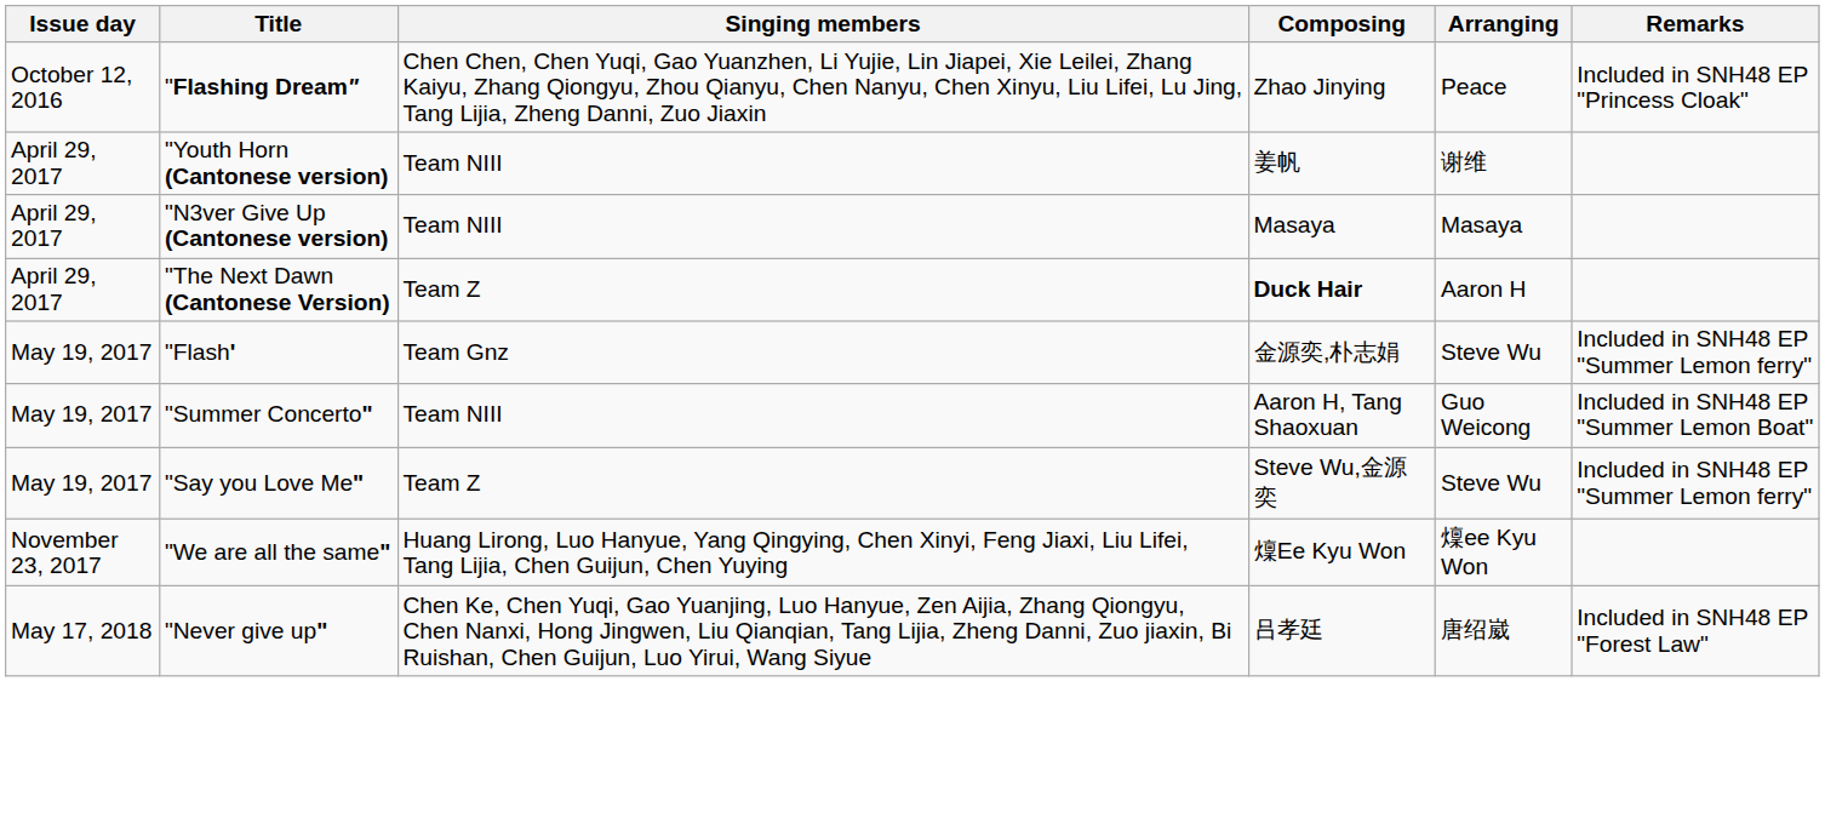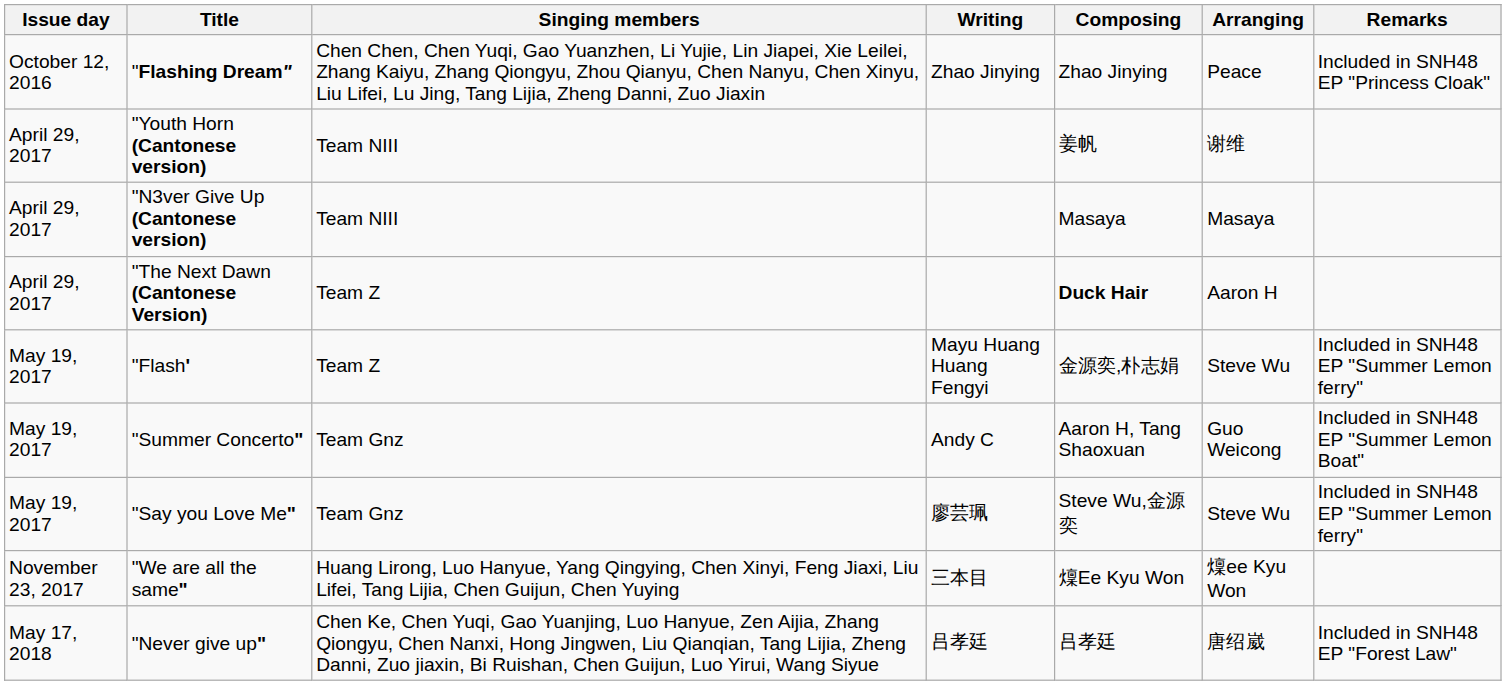 <table class="wikitable">
 <tr>
 <th>Issue day</th>
 <th>Title</th>
 <th>Singing members</th>
+<th>Writing</th>
 <th>Composing</th>
 <th>Arranging</th>
 <th>Remarks</th>
 </tr>
 <tr>
 <td>October 12, 2016</td>
 <td>"<strong>Flashing Dream<em>"</td>
 <td>Chen Chen, Chen Yuqi, Gao Yuanzhen, Li Yujie, Lin Jiapei, Xie Leilei, Zhang Kaiyu, Zhang Qiongyu, Zhou Qianyu, Chen Nanyu, Chen Xinyu, Liu Lifei, Lu Jing, Tang Lijia, Zheng Danni, Zuo Jiaxin</td>
 <td>Zhao Jinying</td>
+<td>Zhao Jinying</td>
 <td>Peace</td>
 <td>Included in SNH48 EP "Princess Cloak"</td>
 </tr>
 <tr>
 <td>April 29, 2017</td>
 <td>"</strong>Youth Horn<strong> (Cantonese version)</td>
 <td>Team NIII</td>
+<td></td>
 <td>姜帆</td>
 <td>谢维</td>
 <td></td>
 </tr>
 <tr>
 <td>April 29, 2017</td>
 <td>"</strong>N3ver Give Up<strong> (Cantonese version)</td>
 <td>Team NIII</td>
+<td></td>
 <td>Masaya</td>
 <td>Masaya</td>
 <td></td>
 </tr>
 <tr>
 <td>April 29, 2017</td>
 <td>"</strong>The Next Dawn<strong> (Cantonese Version)</td>
 <td>Team Z</td>
+<td></td>
 <td><strong>Duck Hair</strong></td>
 <td>Aaron H</td>
 <td></td>
 </tr>
 <tr>
 <td>May 19, 2017</td>
 <td>"</strong>Flash<strong>'</td>
-<td>Team Gnz</td>
+<td>Team Z</td>
+<td>Mayu Huang Huang Fengyi</td>
 <td>金源奕,朴志娟</td>
 <td>Steve Wu</td>
 <td>Included in SNH48 EP "Summer Lemon ferry"</td>
 </tr>
 <tr>
 <td>May 19, 2017</td>
 <td>"</strong>Summer Concerto<strong>"</td>
-<td>Team NIII</td>
+<td>Team Gnz</td>
+<td>Andy C</td>
 <td>Aaron H, Tang Shaoxuan</td>
 <td>Guo Weicong</td>
 <td>Included in SNH48 EP "Summer Lemon Boat"</td>
 </tr>
 <tr>
 <td>May 19, 2017</td>
 <td>"</strong>Say you Love Me<strong>"</td>
-<td>Team Z</td>
+<td>Team Gnz</td>
+<td>廖芸珮</td>
 <td>Steve Wu,金源奕</td>
 <td>Steve Wu</td>
 <td>Included in SNH48 EP "Summer Lemon ferry"</td>
 </tr>
 <tr>
 <td>November 23, 2017</td>
 <td>"</strong>We are all the same<strong>"</td>
 <td>Huang Lirong, Luo Hanyue, Yang Qingying, Chen Xinyi, Feng Jiaxi, Liu Lifei, Tang Lijia, Chen Guijun, Chen Yuying</td>
+<td>三本目</td>
 <td>燣Ee Kyu Won</td>
 <td>燣ee Kyu Won</td>
 <td></td>
 </tr>
 <tr>
 <td>May 17, 2018</td>
 <td>"</strong>Never give up<strong>"</td>
 <td>Chen Ke, Chen Yuqi, Gao Yuanjing, Luo Hanyue, Zen Aijia, Zhang Qiongyu, Chen Nanxi, Hong Jingwen, Liu Qianqian, Tang Lijia, Zheng Danni, Zuo jiaxin, Bi Ruishan, Chen Guijun, Luo Yirui, Wang Siyue</td>
 <td>吕孝廷</td>
+<td>吕孝廷</td>
 <td>唐绍崴</td>
 <td>Included in SNH48 EP "Forest Law"</td>
 </tr>
 </table>
